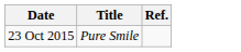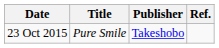 <table class="wikitable">
 <tr>
 <th>Date</th>
 <th>Title</th>
+<th>Publisher</th>
 <th>Ref.</th>
 </tr>
 <tr>
 <td>23 Oct 2015</td>
 <td><em>Pure Smile</em></td>
+<td><a href='#'>Takeshobo</a></td>
 <td></td>
 </tr>
 </table>
